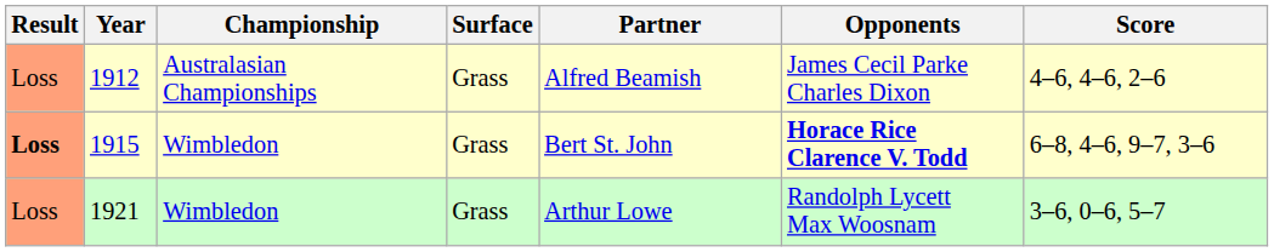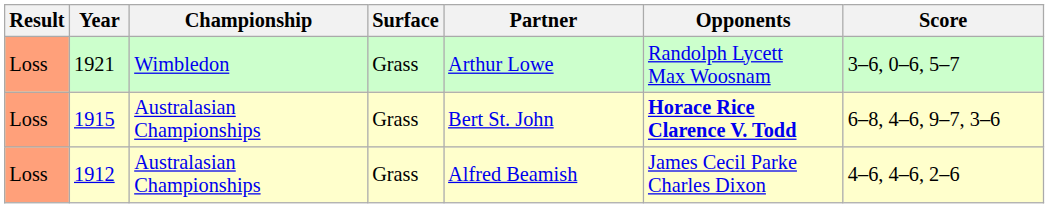 <table class="sortable wikitable">
 <tr>
 <th style="width:40px">Result</th>
 <th style="width:40px">Year</th>
 <th style="width:180px">Championship</th>
 <th style="width:50px">Surface</th>
 <th style="width:150px">Partner</th>
 <th style="width:150px">Opponents</th>
 <th style="width:150px" class="unsortable">Score</th>
 </tr>
+<tr style="background:#cfc;">
+<td style="background:#ffa07a;">Loss</td>
+<td>1921</td>
+<td><a href='#'>Wimbledon</a></td>
+<td>Grass</td>
+<td> <a href='#'>Arthur Lowe</a></td>
+<td> <a href='#'>Randolph Lycett</a> <br>  <a href='#'>Max Woosnam</a></td>
+<td>3–6, 0–6, 5–7</td>
+</tr>
+<tr style="background:#ffc;">
+<td style="background:#ffa07a;">Loss</td>
+<td><a href='#'>1915</a></td>
+<td><a href='#'>Australasian Championships</a></td>
+<td>Grass</td>
+<td> <a href='#'>Bert St. John</a></td>
+<td><strong> <a href='#'>Horace Rice</a> <br>  <a href='#'>Clarence V. Todd</a></strong></td>
+<td>6–8, 4–6, 9–7, 3–6</td>
+</tr>
 <tr style="background:#ffc;">
 <td style="background:#ffa07a;">Loss</td>
 <td><a href='#'>1912</a></td>
 <td><a href='#'>Australasian Championships</a></td>
 <td>Grass</td>
 <td> <a href='#'>Alfred Beamish</a></td>
 <td> <a href='#'>James Cecil Parke</a> <br>  <a href='#'>Charles Dixon</a></td>
 <td>4–6, 4–6, 2–6</td>
 </tr>
-<tr style="background:#ffc;">
-<td style="background:#ffa07a;"><strong>Loss</strong></td>
-<td><a href='#'>1915</a></td>
-<td><a href='#'>Wimbledon</a></td>
-<td>Grass</td>
-<td> <a href='#'>Bert St. John</a></td>
-<td><strong> <a href='#'>Horace Rice</a> <br>  <a href='#'>Clarence V. Todd</a></strong></td>
-<td>6–8, 4–6, 9–7, 3–6</td>
-</tr>
-<tr style="background:#cfc;">
-<td style="background:#ffa07a;">Loss</td>
-<td>1921</td>
-<td><a href='#'>Wimbledon</a></td>
-<td>Grass</td>
-<td> <a href='#'>Arthur Lowe</a></td>
-<td> <a href='#'>Randolph Lycett</a> <br>  <a href='#'>Max Woosnam</a></td>
-<td>3–6, 0–6, 5–7</td>
-</tr>
 </table>
